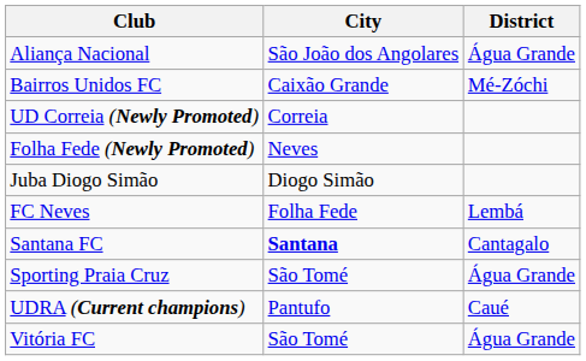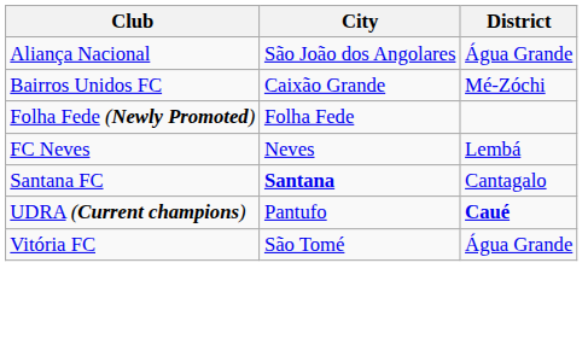 <table class="wikitable">
 <tr>
 <th>Club</th>
 <th>City</th>
 <th>District</th>
 </tr>
 <tr>
 <td><a href='#'>Aliança Nacional</a></td>
 <td><a href='#'>São João dos Angolares</a></td>
 <td><a href='#'>Água Grande</a></td>
 </tr>
 <tr>
 <td><a href='#'>Bairros Unidos FC</a></td>
 <td><a href='#'>Caixão Grande</a></td>
 <td><a href='#'>Mé-Zóchi</a></td>
 </tr>
 <tr>
-<td><a href='#'>UD Correia</a> <em>(<strong>Newly Promoted</strong>)</em></td>
-<td><a href='#'>Correia</a></td>
-<td></td>
-</tr>
-<tr>
 <td><a href='#'>Folha Fede</a> <em>(<strong>Newly Promoted</strong>)</em></td>
-<td><a href='#'>Neves</a></td>
-<td></td>
-</tr>
-<tr>
-<td>Juba Diogo Simão</td>
-<td>Diogo Simão</td>
+<td><a href='#'>Folha Fede</a></td>
 <td></td>
 </tr>
 <tr>
 <td><a href='#'>FC Neves</a></td>
-<td><a href='#'>Folha Fede</a></td>
+<td><a href='#'>Neves</a></td>
 <td><a href='#'>Lembá</a></td>
 </tr>
 <tr>
 <td><a href='#'>Santana FC</a></td>
 <td><strong><a href='#'>Santana</a></strong></td>
 <td><a href='#'>Cantagalo</a></td>
 </tr>
 <tr>
-<td><a href='#'>Sporting Praia Cruz</a></td>
-<td><a href='#'>São Tomé</a></td>
-<td><a href='#'>Água Grande</a></td>
-</tr>
-<tr>
 <td><a href='#'>UDRA</a> <em>(<strong>Current champions</strong>)</em></td>
 <td><a href='#'>Pantufo</a></td>
-<td><a href='#'>Caué</a></td>
+<td><strong><a href='#'>Caué</a></strong></td>
 </tr>
 <tr>
 <td><a href='#'>Vitória FC</a></td>
 <td><a href='#'>São Tomé</a></td>
 <td><a href='#'>Água Grande</a></td>
 </tr>
 </table>
